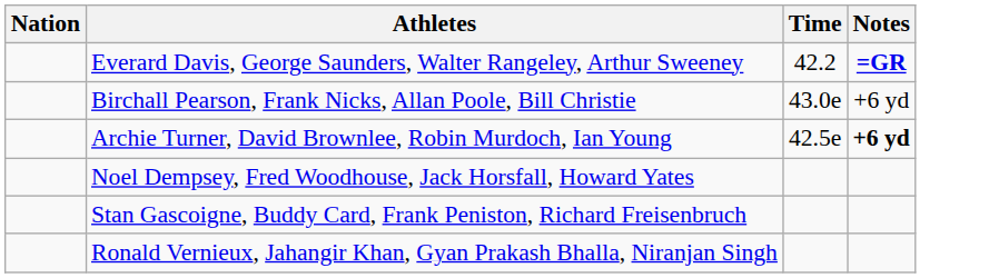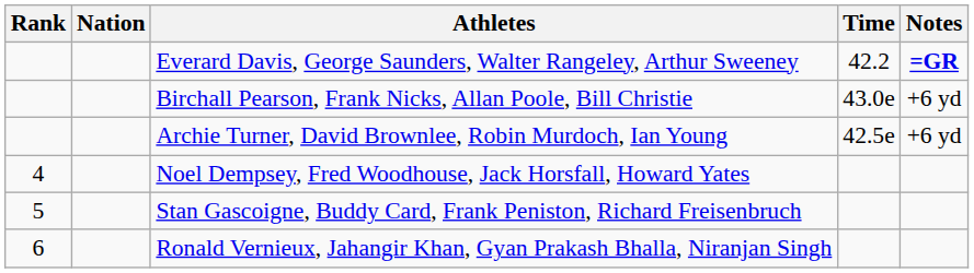 <table class="wikitable sortable" style="text-align:center">
 <tr>
+<th>Rank</th>
 <th>Nation</th>
 <th>Athletes</th>
 <th>Time</th>
 <th>Notes</th>
 </tr>
 <tr>
+<td></td>
 <td align=left></td>
 <td align=left><a href='#'>Everard Davis</a>, <a href='#'>George Saunders</a>, <a href='#'>Walter Rangeley</a>, <a href='#'>Arthur Sweeney</a></td>
 <td>42.2</td>
 <td><strong><a href='#'>=GR</a></strong></td>
 </tr>
 <tr>
+<td></td>
 <td align=left></td>
 <td align=left><a href='#'>Birchall Pearson</a>, <a href='#'>Frank Nicks</a>, <a href='#'>Allan Poole</a>, <a href='#'>Bill Christie</a></td>
 <td>43.0e</td>
 <td>+6 yd</td>
 </tr>
 <tr>
+<td></td>
 <td align=left></td>
 <td align=left><a href='#'>Archie Turner</a>, <a href='#'>David Brownlee</a>, <a href='#'>Robin Murdoch</a>, <a href='#'>Ian Young</a></td>
 <td>42.5e</td>
-<td><strong>+6 yd</strong></td>
+<td>+6 yd</td>
 </tr>
 <tr>
+<td>4</td>
 <td align=left></td>
 <td align=left><a href='#'>Noel Dempsey</a>, <a href='#'>Fred Woodhouse</a>, <a href='#'>Jack Horsfall</a>, <a href='#'>Howard Yates</a></td>
 <td></td>
 <td></td>
 </tr>
 <tr>
+<td>5</td>
 <td align=left></td>
 <td align=left><a href='#'>Stan Gascoigne</a>, <a href='#'>Buddy Card</a>, <a href='#'>Frank Peniston</a>, <a href='#'>Richard Freisenbruch</a></td>
 <td></td>
 <td></td>
 </tr>
 <tr>
+<td>6</td>
 <td align=left></td>
 <td align=left><a href='#'>Ronald Vernieux</a>, <a href='#'>Jahangir Khan</a>, <a href='#'>Gyan Prakash Bhalla</a>, <a href='#'>Niranjan Singh</a></td>
 <td></td>
 <td></td>
 </tr>
 </table>
